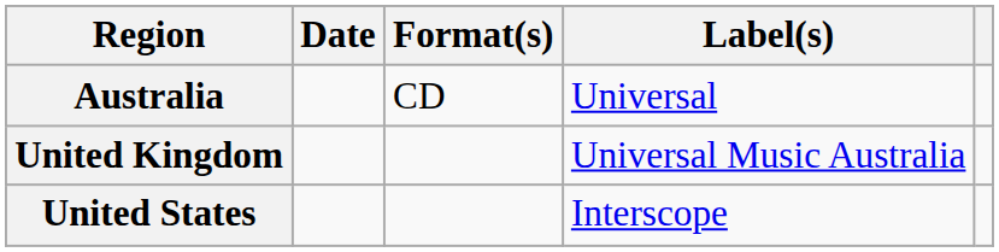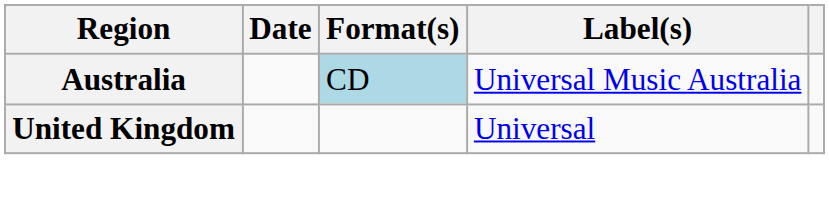 <table class="wikitable plainrowheaders">
 <tr>
 <th scope="col">Region</th>
 <th scope="col">Date</th>
 <th scope="col">Format(s)</th>
 <th scope="col">Label(s)</th>
 <th scope="col"></th>
 </tr>
 <tr>
 <th scope="row">Australia</th>
 <td></td>
-<td>CD</td>
-<td><a href='#'>Universal</a></td>
+<td style="background: lightblue;">CD</td>
+<td><a href='#'>Universal Music Australia</a></td>
 <td></td>
 </tr>
 <tr>
 <th scope="row">United Kingdom</th>
 <td></td>
 <td></td>
-<td><a href='#'>Universal Music Australia</a></td>
-<td></td>
-</tr>
-<tr>
-<th scope="row">United States</th>
-<td></td>
-<td></td>
-<td><a href='#'>Interscope</a></td>
+<td><a href='#'>Universal</a></td>
 <td></td>
 </tr>
 </table>
